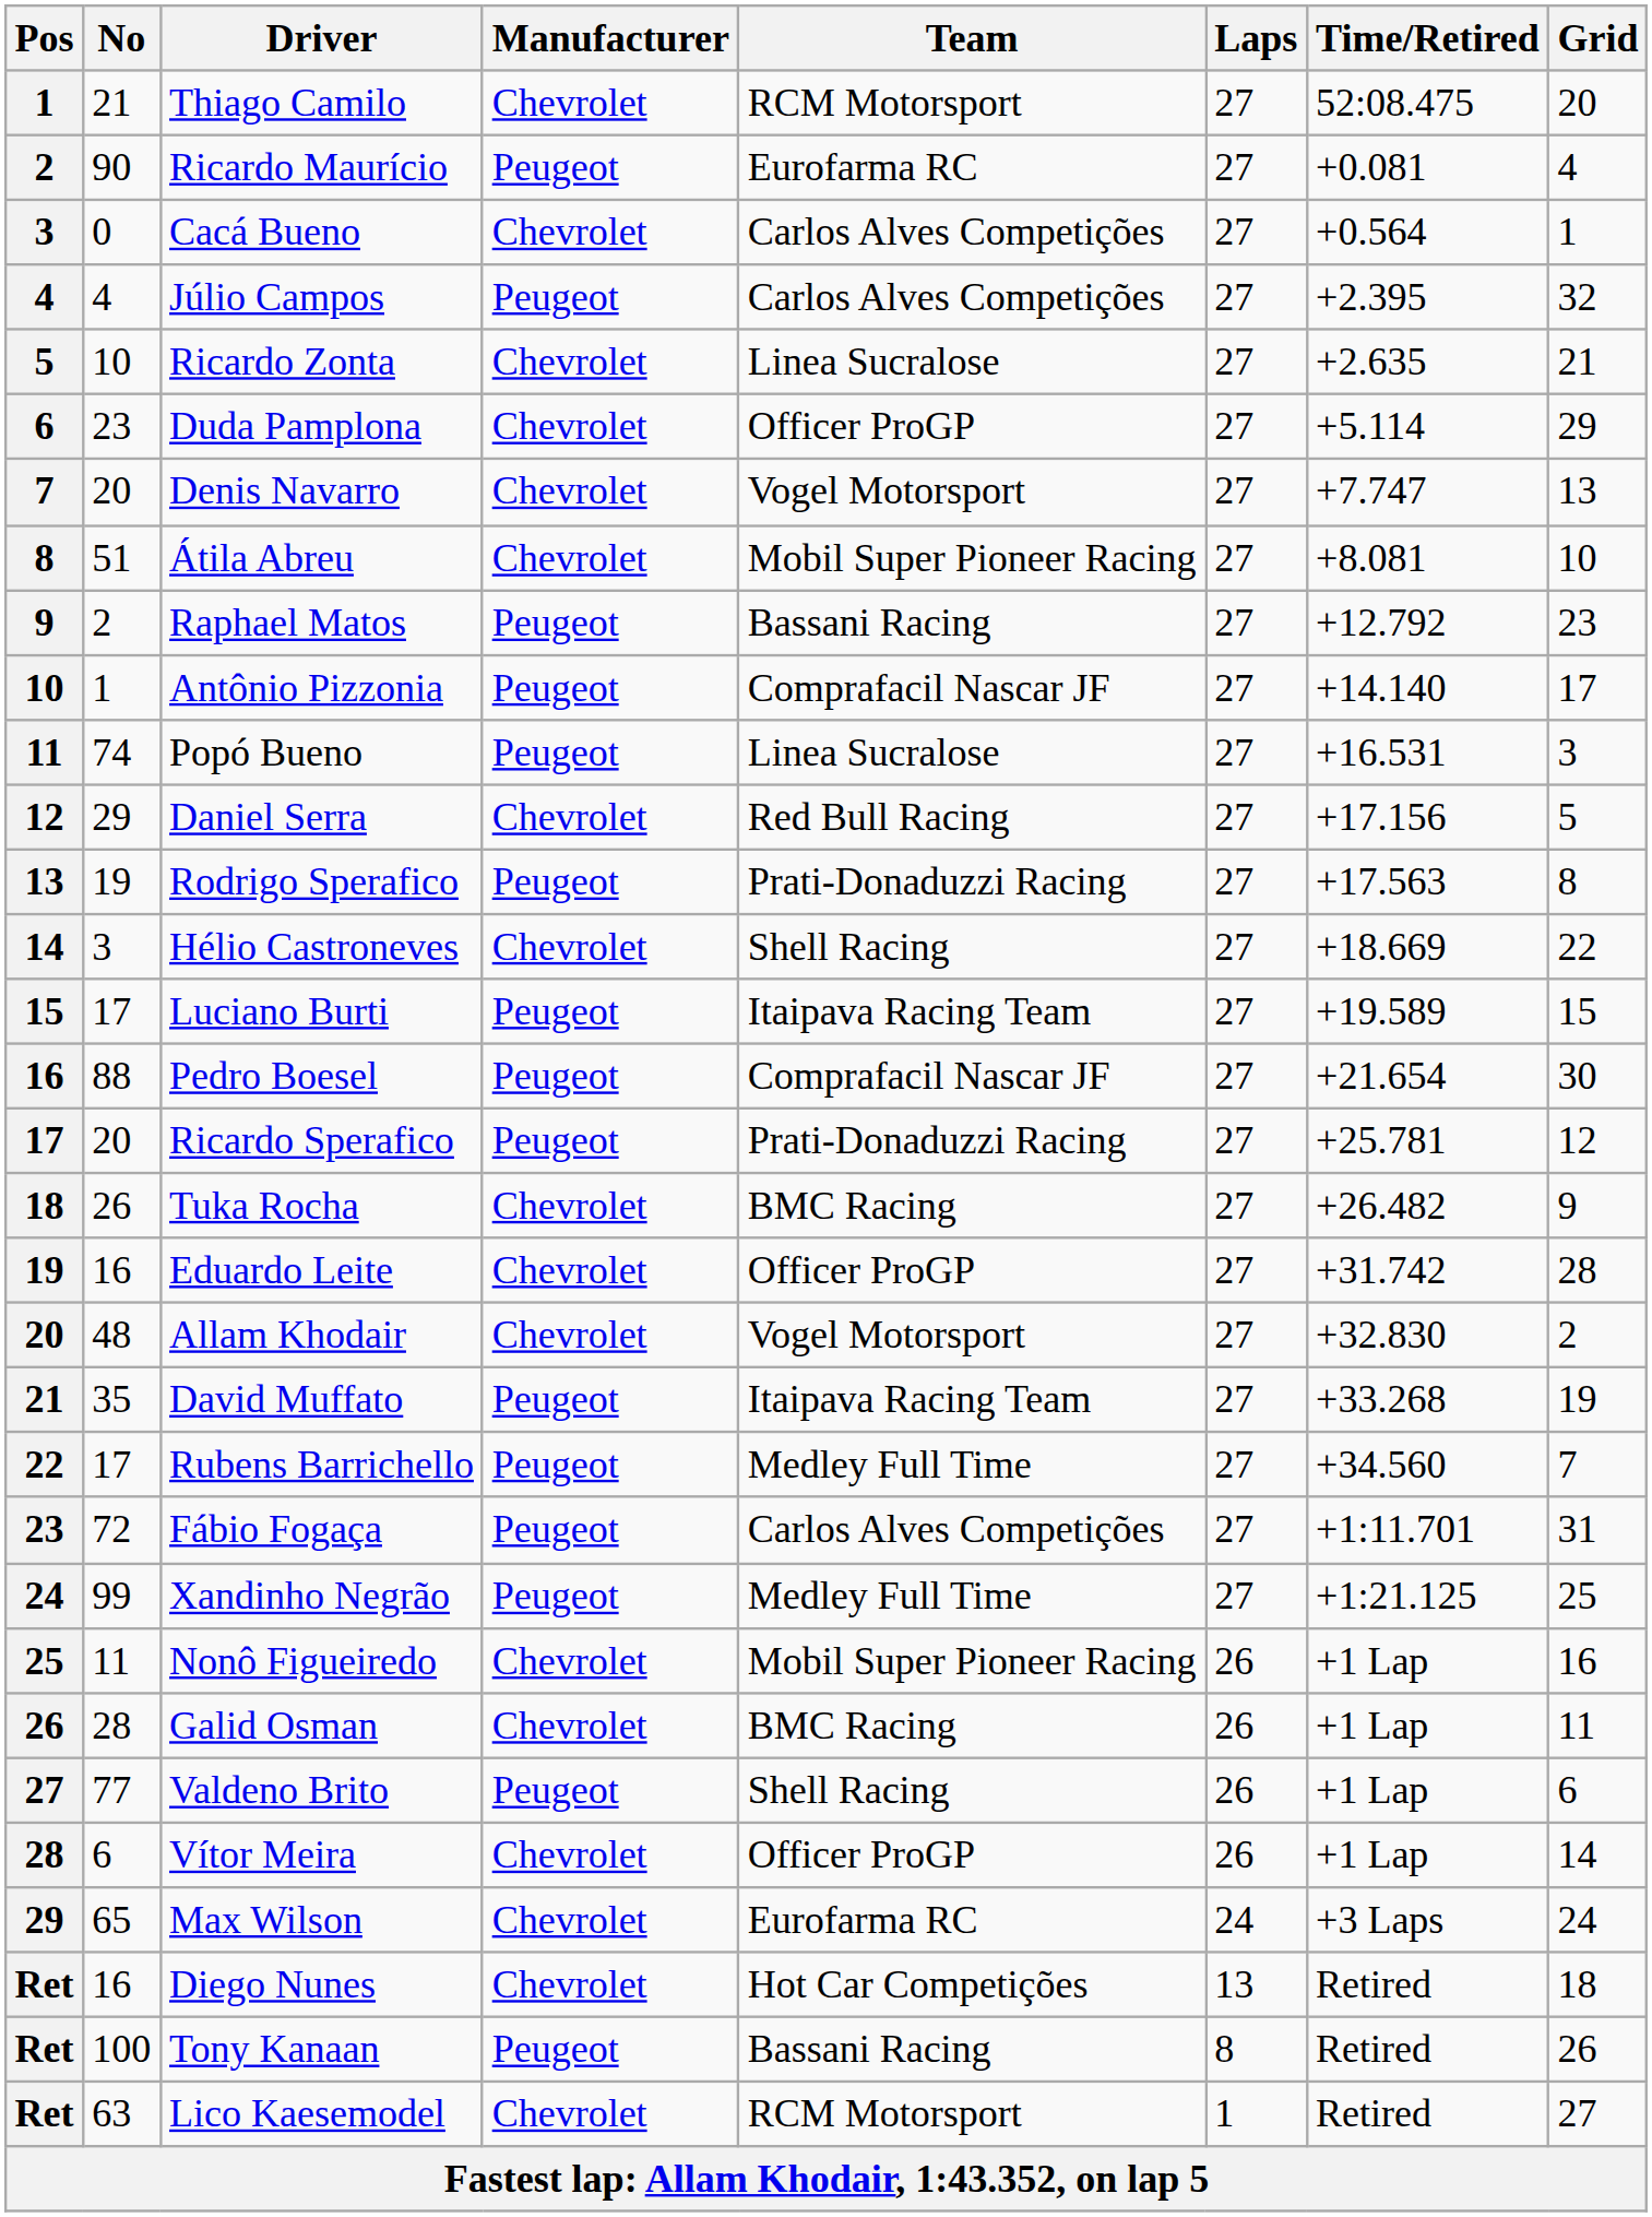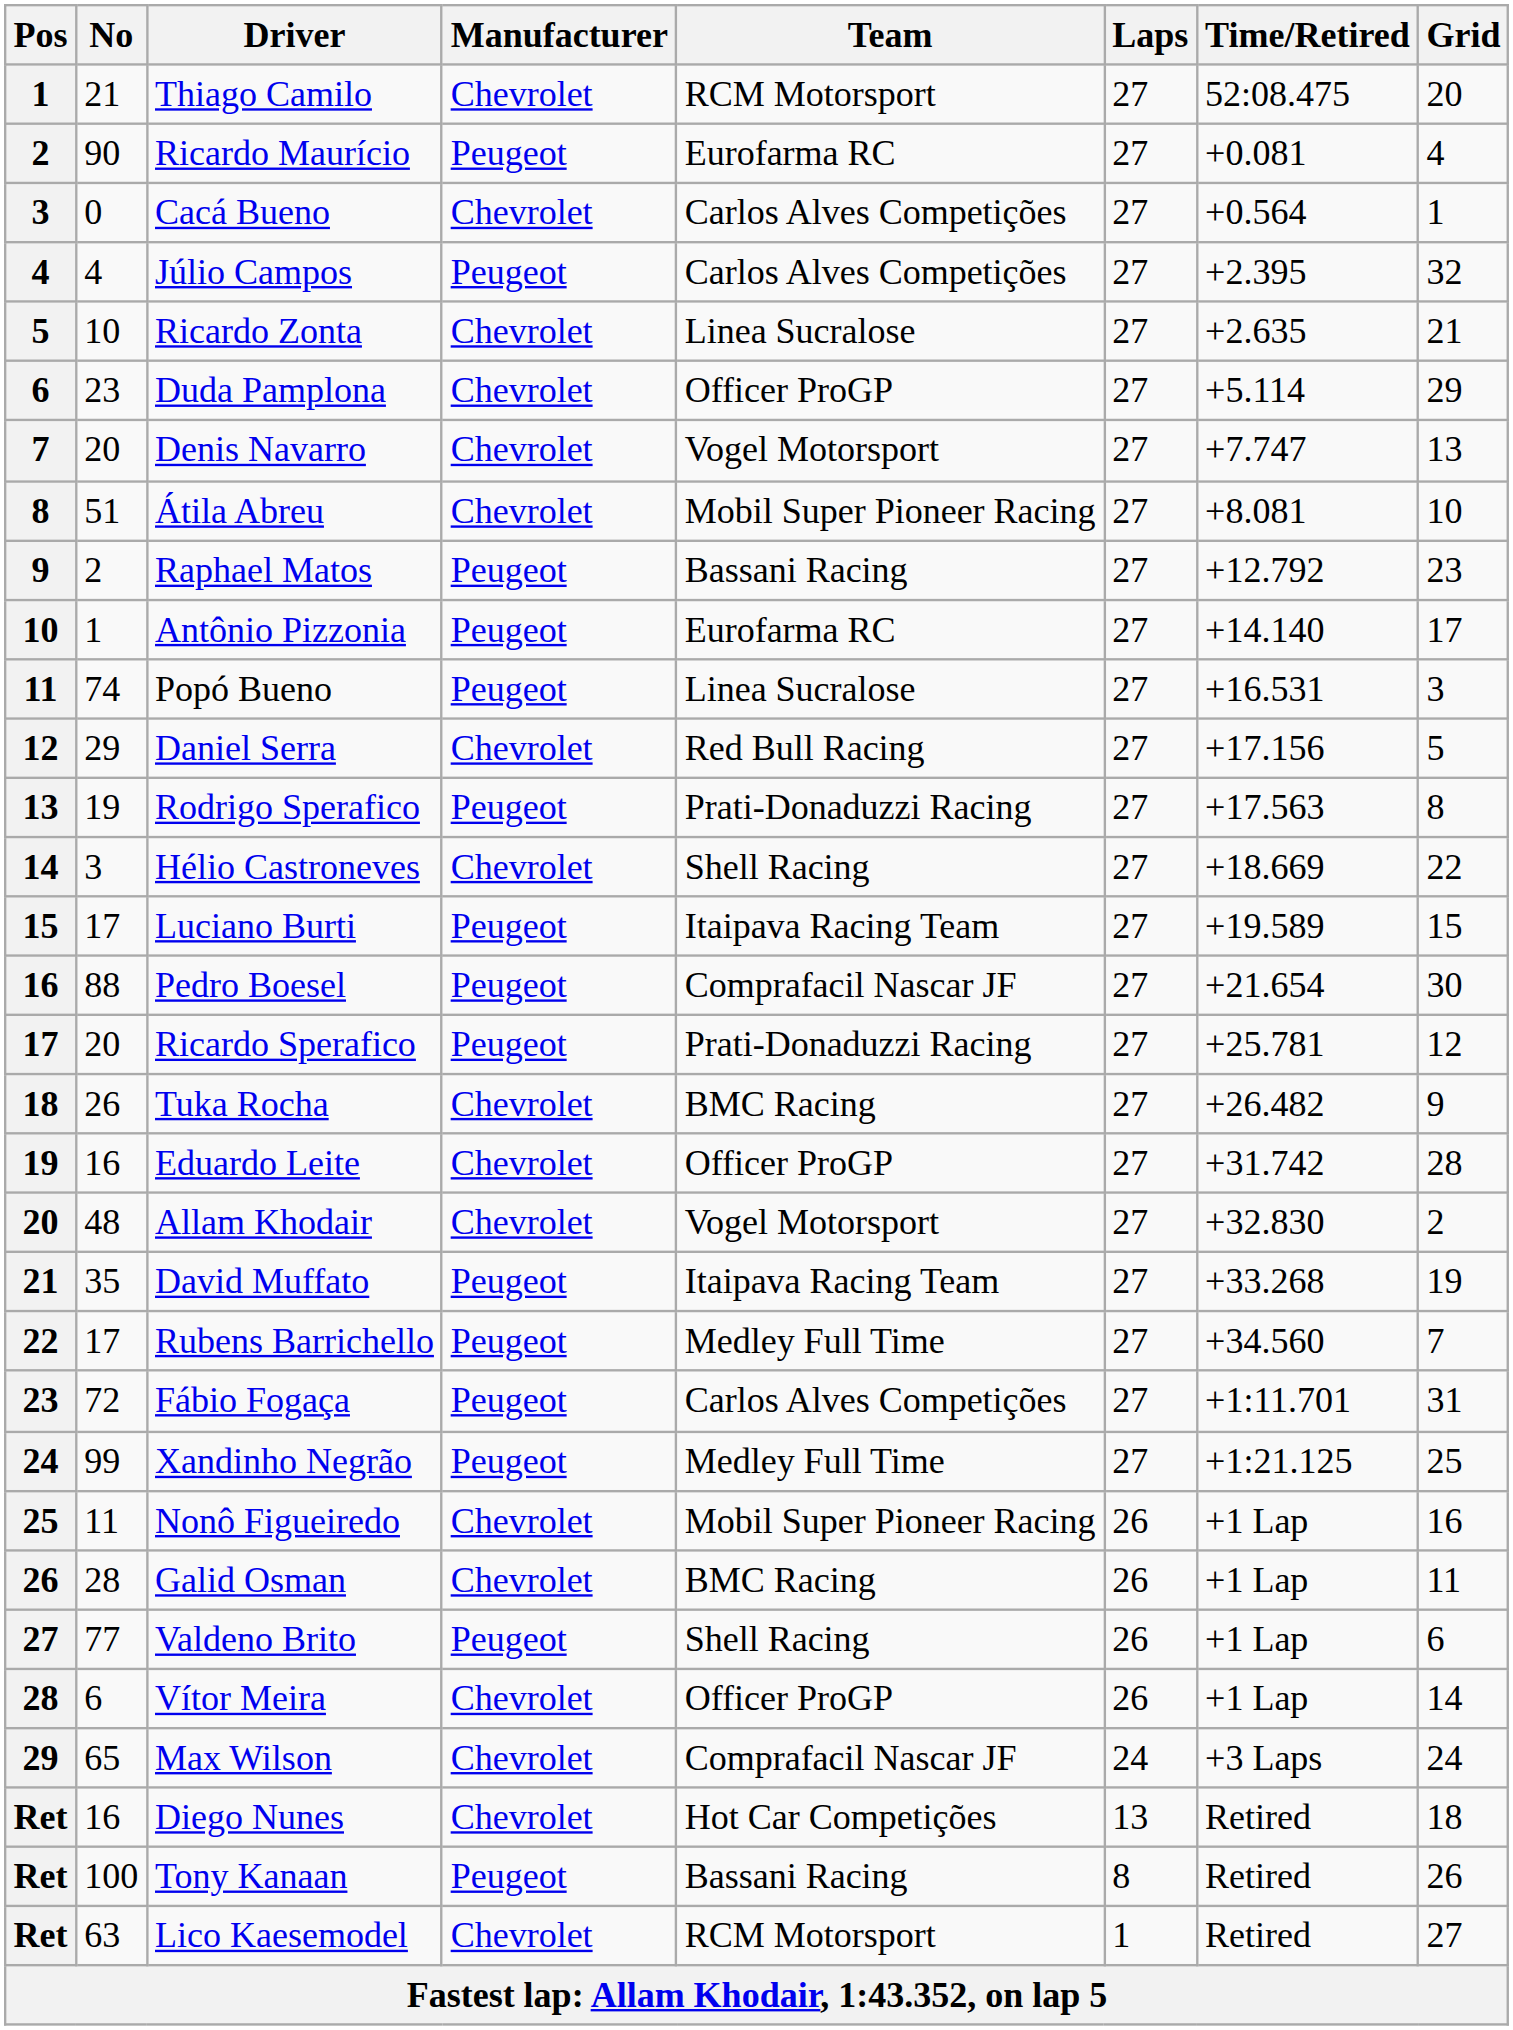 <table class=wikitable style="font-size:95%">
 <tr>
 <th>Pos</th>
 <th>No</th>
 <th>Driver</th>
 <th>Manufacturer</th>
 <th>Team</th>
 <th>Laps</th>
 <th>Time/Retired</th>
 <th>Grid</th>
 </tr>
 <tr>
 <th>1</th>
 <td>21</td>
 <td> <a href='#'>Thiago Camilo</a></td>
 <td><a href='#'>Chevrolet</a></td>
 <td>RCM Motorsport</td>
 <td>27</td>
 <td>52:08.475</td>
 <td>20</td>
 </tr>
 <tr>
 <th>2</th>
 <td>90</td>
 <td> <a href='#'>Ricardo Maurício</a></td>
 <td><a href='#'>Peugeot</a></td>
 <td>Eurofarma RC</td>
 <td>27</td>
 <td>+0.081</td>
 <td>4</td>
 </tr>
 <tr>
 <th>3</th>
 <td>0</td>
 <td> <a href='#'>Cacá Bueno</a></td>
 <td><a href='#'>Chevrolet</a></td>
 <td>Carlos Alves Competições</td>
 <td>27</td>
 <td>+0.564</td>
 <td>1</td>
 </tr>
 <tr>
 <th>4</th>
 <td>4</td>
 <td> <a href='#'>Júlio Campos</a></td>
 <td><a href='#'>Peugeot</a></td>
 <td>Carlos Alves Competições</td>
 <td>27</td>
 <td>+2.395</td>
 <td>32</td>
 </tr>
 <tr>
 <th>5</th>
 <td>10</td>
 <td> <a href='#'>Ricardo Zonta</a></td>
 <td><a href='#'>Chevrolet</a></td>
 <td>Linea Sucralose</td>
 <td>27</td>
 <td>+2.635</td>
 <td>21</td>
 </tr>
 <tr>
 <th>6</th>
 <td>23</td>
 <td> <a href='#'>Duda Pamplona</a></td>
 <td><a href='#'>Chevrolet</a></td>
 <td>Officer ProGP</td>
 <td>27</td>
 <td>+5.114</td>
 <td>29</td>
 </tr>
 <tr>
 <th>7</th>
 <td>20</td>
 <td> <a href='#'>Denis Navarro</a></td>
 <td><a href='#'>Chevrolet</a></td>
 <td>Vogel Motorsport</td>
 <td>27</td>
 <td>+7.747</td>
 <td>13</td>
 </tr>
 <tr>
 <th>8</th>
 <td>51</td>
 <td> <a href='#'>Átila Abreu</a></td>
 <td><a href='#'>Chevrolet</a></td>
 <td>Mobil Super Pioneer Racing</td>
 <td>27</td>
 <td>+8.081</td>
 <td>10</td>
 </tr>
 <tr>
 <th>9</th>
 <td>2</td>
 <td> <a href='#'>Raphael Matos</a></td>
 <td><a href='#'>Peugeot</a></td>
 <td>Bassani Racing</td>
 <td>27</td>
 <td>+12.792</td>
 <td>23</td>
 </tr>
 <tr>
 <th>10</th>
 <td>1</td>
 <td> <a href='#'>Antônio Pizzonia</a></td>
 <td><a href='#'>Peugeot</a></td>
-<td>Comprafacil Nascar JF</td>
+<td>Eurofarma RC</td>
 <td>27</td>
 <td>+14.140</td>
 <td>17</td>
 </tr>
 <tr>
 <th>11</th>
 <td>74</td>
 <td> Popó Bueno</td>
 <td><a href='#'>Peugeot</a></td>
 <td>Linea Sucralose</td>
 <td>27</td>
 <td>+16.531</td>
 <td>3</td>
 </tr>
 <tr>
 <th>12</th>
 <td>29</td>
 <td> <a href='#'>Daniel Serra</a></td>
 <td><a href='#'>Chevrolet</a></td>
 <td>Red Bull Racing</td>
 <td>27</td>
 <td>+17.156</td>
 <td>5</td>
 </tr>
 <tr>
 <th>13</th>
 <td>19</td>
 <td> <a href='#'>Rodrigo Sperafico</a></td>
 <td><a href='#'>Peugeot</a></td>
 <td>Prati-Donaduzzi Racing</td>
 <td>27</td>
 <td>+17.563</td>
 <td>8</td>
 </tr>
 <tr>
 <th>14</th>
 <td>3</td>
 <td> <a href='#'>Hélio Castroneves</a></td>
 <td><a href='#'>Chevrolet</a></td>
 <td>Shell Racing</td>
 <td>27</td>
 <td>+18.669</td>
 <td>22</td>
 </tr>
 <tr>
 <th>15</th>
 <td>17</td>
 <td> <a href='#'>Luciano Burti</a></td>
 <td><a href='#'>Peugeot</a></td>
 <td>Itaipava Racing Team</td>
 <td>27</td>
 <td>+19.589</td>
 <td>15</td>
 </tr>
 <tr>
 <th>16</th>
 <td>88</td>
 <td> <a href='#'>Pedro Boesel</a></td>
 <td><a href='#'>Peugeot</a></td>
 <td>Comprafacil Nascar JF</td>
 <td>27</td>
 <td>+21.654</td>
 <td>30</td>
 </tr>
 <tr>
 <th>17</th>
 <td>20</td>
 <td> <a href='#'>Ricardo Sperafico</a></td>
 <td><a href='#'>Peugeot</a></td>
 <td>Prati-Donaduzzi Racing</td>
 <td>27</td>
 <td>+25.781</td>
 <td>12</td>
 </tr>
 <tr>
 <th>18</th>
 <td>26</td>
 <td> <a href='#'>Tuka Rocha</a></td>
 <td><a href='#'>Chevrolet</a></td>
 <td>BMC Racing</td>
 <td>27</td>
 <td>+26.482</td>
 <td>9</td>
 </tr>
 <tr>
 <th>19</th>
 <td>16</td>
 <td> <a href='#'>Eduardo Leite</a></td>
 <td><a href='#'>Chevrolet</a></td>
 <td>Officer ProGP</td>
 <td>27</td>
 <td>+31.742</td>
 <td>28</td>
 </tr>
 <tr>
 <th>20</th>
 <td>48</td>
 <td> <a href='#'>Allam Khodair</a></td>
 <td><a href='#'>Chevrolet</a></td>
 <td>Vogel Motorsport</td>
 <td>27</td>
 <td>+32.830</td>
 <td>2</td>
 </tr>
 <tr>
 <th>21</th>
 <td>35</td>
 <td> <a href='#'>David Muffato</a></td>
 <td><a href='#'>Peugeot</a></td>
 <td>Itaipava Racing Team</td>
 <td>27</td>
 <td>+33.268</td>
 <td>19</td>
 </tr>
 <tr>
 <th>22</th>
 <td>17</td>
 <td> <a href='#'>Rubens Barrichello</a></td>
 <td><a href='#'>Peugeot</a></td>
 <td>Medley Full Time</td>
 <td>27</td>
 <td>+34.560</td>
 <td>7</td>
 </tr>
 <tr>
 <th>23</th>
 <td>72</td>
 <td> <a href='#'>Fábio Fogaça</a></td>
 <td><a href='#'>Peugeot</a></td>
 <td>Carlos Alves Competições</td>
 <td>27</td>
 <td>+1:11.701</td>
 <td>31</td>
 </tr>
 <tr>
 <th>24</th>
 <td>99</td>
 <td> <a href='#'>Xandinho Negrão</a></td>
 <td><a href='#'>Peugeot</a></td>
 <td>Medley Full Time</td>
 <td>27</td>
 <td>+1:21.125</td>
 <td>25</td>
 </tr>
 <tr>
 <th>25</th>
 <td>11</td>
 <td> <a href='#'>Nonô Figueiredo</a></td>
 <td><a href='#'>Chevrolet</a></td>
 <td>Mobil Super Pioneer Racing</td>
 <td>26</td>
 <td>+1 Lap</td>
 <td>16</td>
 </tr>
 <tr>
 <th>26</th>
 <td>28</td>
 <td> <a href='#'>Galid Osman</a></td>
 <td><a href='#'>Chevrolet</a></td>
 <td>BMC Racing</td>
 <td>26</td>
 <td>+1 Lap</td>
 <td>11</td>
 </tr>
 <tr>
 <th>27</th>
 <td>77</td>
 <td> <a href='#'>Valdeno Brito</a></td>
 <td><a href='#'>Peugeot</a></td>
 <td>Shell Racing</td>
 <td>26</td>
 <td>+1 Lap</td>
 <td>6</td>
 </tr>
 <tr>
 <th>28</th>
 <td>6</td>
 <td> <a href='#'>Vítor Meira</a></td>
 <td><a href='#'>Chevrolet</a></td>
 <td>Officer ProGP</td>
 <td>26</td>
 <td>+1 Lap</td>
 <td>14</td>
 </tr>
 <tr>
 <th>29</th>
 <td>65</td>
 <td> <a href='#'>Max Wilson</a></td>
 <td><a href='#'>Chevrolet</a></td>
-<td>Eurofarma RC</td>
+<td>Comprafacil Nascar JF</td>
 <td>24</td>
 <td>+3 Laps</td>
 <td>24</td>
 </tr>
 <tr>
 <th>Ret</th>
 <td>16</td>
 <td> <a href='#'>Diego Nunes</a></td>
 <td><a href='#'>Chevrolet</a></td>
 <td>Hot Car Competições</td>
 <td>13</td>
 <td>Retired</td>
 <td>18</td>
 </tr>
 <tr>
 <th>Ret</th>
 <td>100</td>
 <td> <a href='#'>Tony Kanaan</a></td>
 <td><a href='#'>Peugeot</a></td>
 <td>Bassani Racing</td>
 <td>8</td>
 <td>Retired</td>
 <td>26</td>
 </tr>
 <tr>
 <th>Ret</th>
 <td>63</td>
 <td> <a href='#'>Lico Kaesemodel</a></td>
 <td><a href='#'>Chevrolet</a></td>
 <td>RCM Motorsport</td>
 <td>1</td>
 <td>Retired</td>
 <td>27</td>
 </tr>
 <tr>
 <th colspan=8 align=center>Fastest lap: <a href='#'>Allam Khodair</a>, 1:43.352,  on lap 5</th>
 </tr>
 </table>
